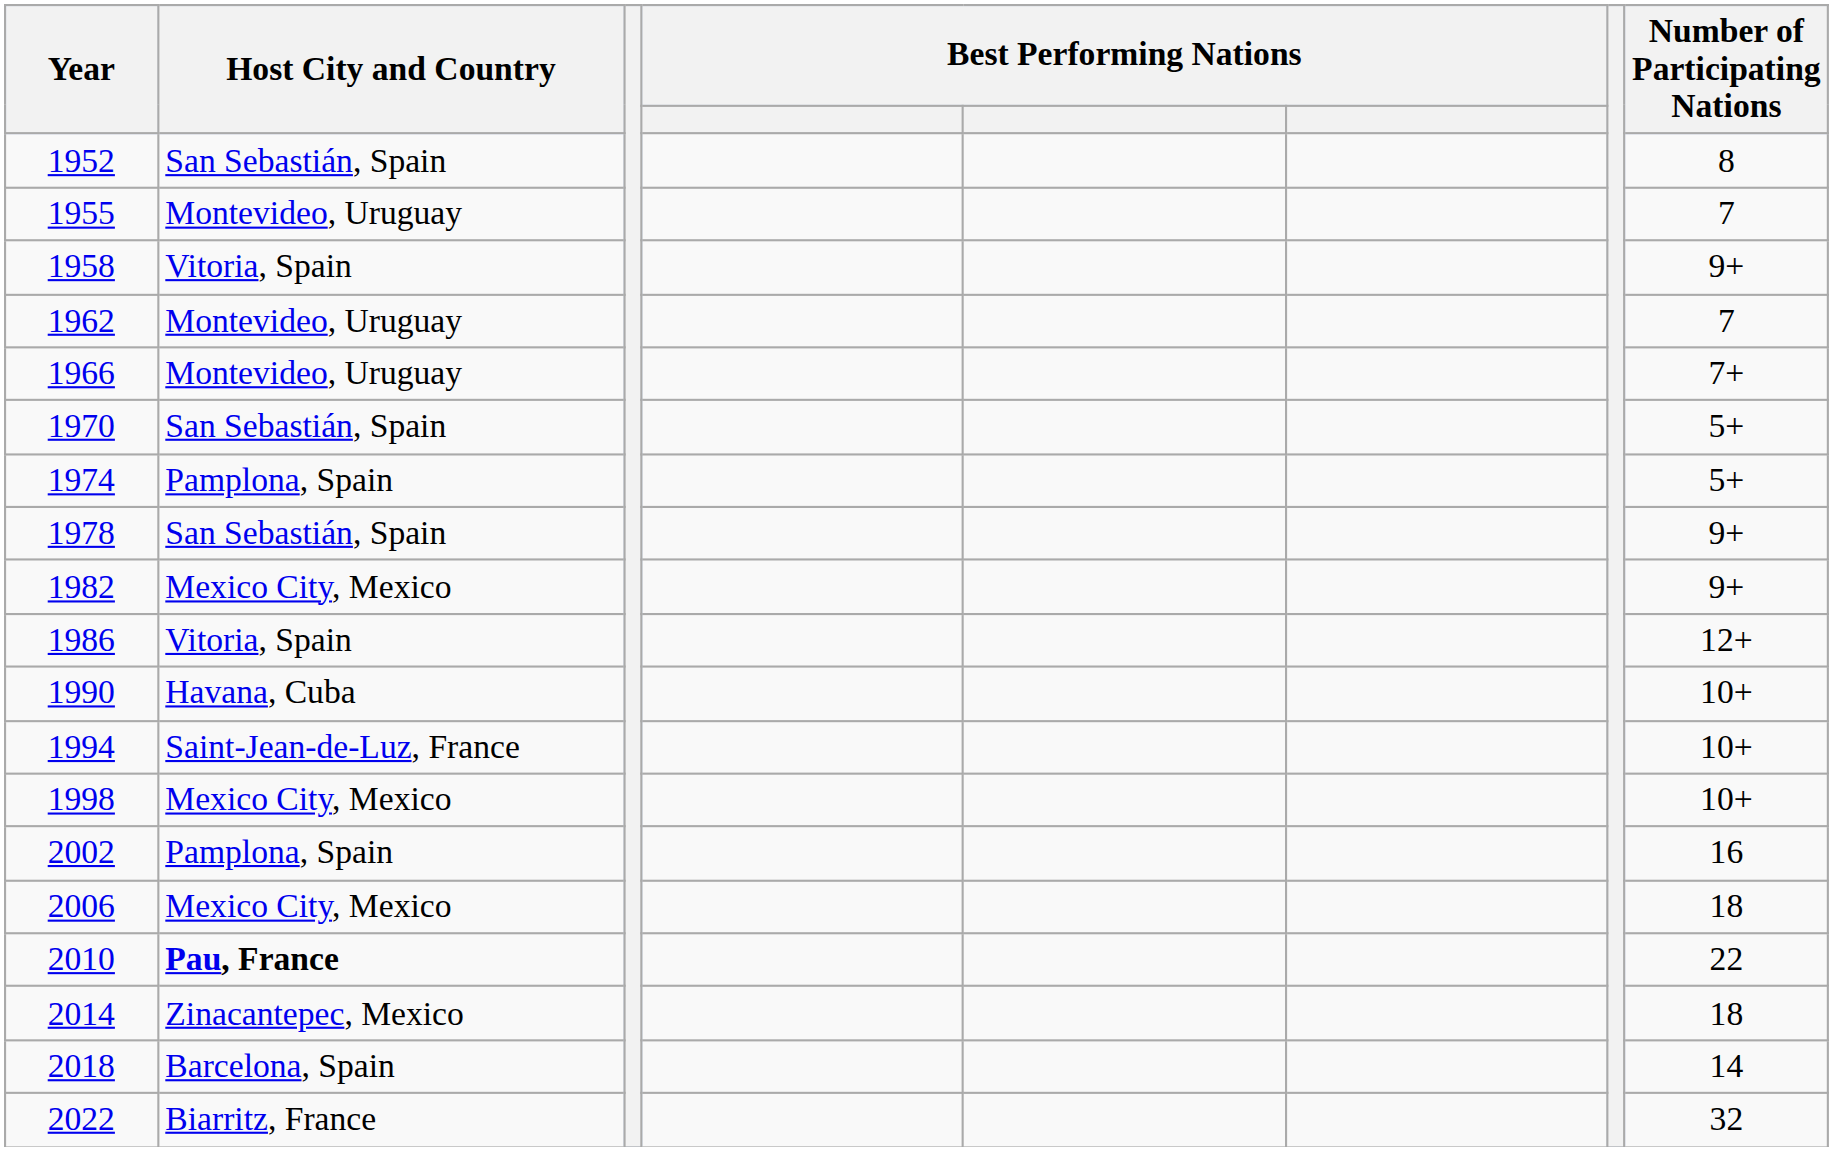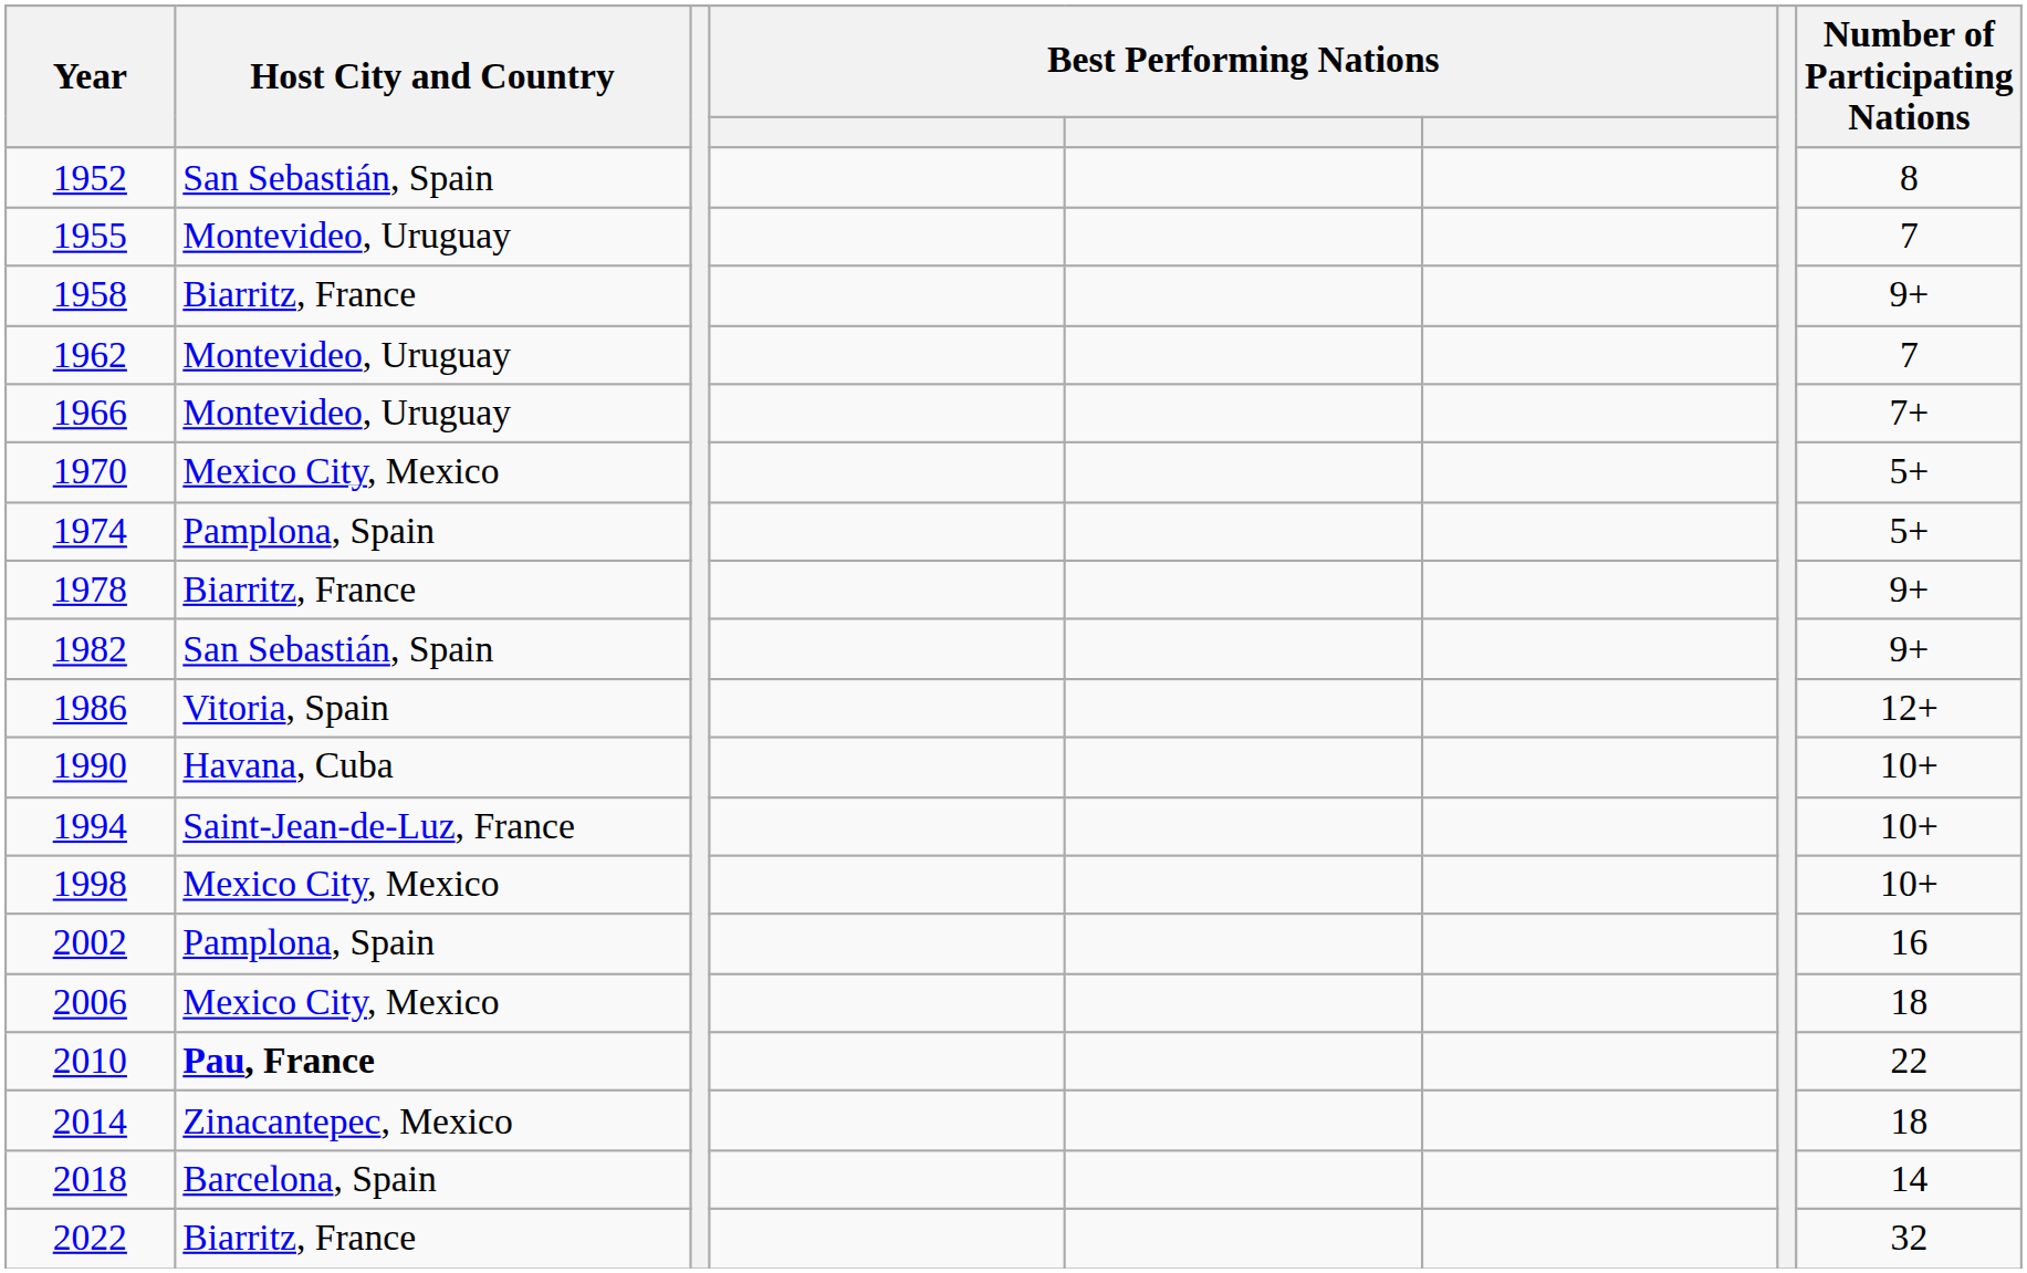 <table class="wikitable" style="width: 100%; max-width: 23cm; text-align: center">
 <tr bgcolor=#c1d8ff>
 <th rowspan=2 width=9% style="text-align: center;">Year</th>
 <th rowspan=2 width=28%>Host City and Country</th>
 <th width=1% rowspan=21 bgcolor=ffffff></th>
 <th colspan=3>Best Performing Nations</th>
 <th width=1% rowspan=21 bgcolor=ffffff></th>
 <th rowspan=2 width=5%>Number of Participating Nations</th>
 </tr>
 <tr bgcolor=#efefef>
 <th width=20%></th>
 <th width=20%></th>
 <th width=20%></th>
 </tr>
 <tr>
 <td><a href='#'>1952</a></td>
 <td style="text-align: left"> <a href='#'>San Sebastián</a>, Spain</td>
 <td></td>
 <td></td>
 <td></td>
 <td>8</td>
 </tr>
 <tr>
 <td><a href='#'>1955</a></td>
 <td style="text-align: left"> <a href='#'>Montevideo</a>, Uruguay</td>
 <td></td>
 <td></td>
 <td></td>
 <td>7</td>
 </tr>
 <tr>
 <td><a href='#'>1958</a></td>
-<td style="text-align: left"> <a href='#'>Vitoria</a>, Spain</td>
+<td style="text-align: left"> <a href='#'>Biarritz</a>, France</td>
 <td></td>
 <td></td>
 <td></td>
 <td>9+</td>
 </tr>
 <tr>
 <td><a href='#'>1962</a></td>
 <td style="text-align: left"> <a href='#'>Montevideo</a>, Uruguay</td>
 <td></td>
 <td></td>
 <td></td>
 <td>7</td>
 </tr>
 <tr>
 <td><a href='#'>1966</a></td>
 <td style="text-align: left"> <a href='#'>Montevideo</a>, Uruguay</td>
 <td></td>
 <td></td>
 <td></td>
 <td>7+</td>
 </tr>
 <tr>
 <td><a href='#'>1970</a></td>
-<td style="text-align: left"> <a href='#'>San Sebastián</a>, Spain</td>
+<td style="text-align: left"> <a href='#'>Mexico City</a>, Mexico</td>
 <td></td>
 <td></td>
 <td></td>
 <td>5+</td>
 </tr>
 <tr>
 <td><a href='#'>1974</a></td>
 <td style="text-align: left"> <a href='#'>Pamplona</a>, Spain</td>
 <td></td>
 <td></td>
 <td></td>
 <td>5+</td>
 </tr>
 <tr>
 <td><a href='#'>1978</a></td>
-<td style="text-align: left"> <a href='#'>San Sebastián</a>, Spain</td>
+<td style="text-align: left"> <a href='#'>Biarritz</a>, France</td>
 <td></td>
 <td></td>
 <td></td>
 <td>9+</td>
 </tr>
 <tr>
 <td><a href='#'>1982</a></td>
-<td style="text-align: left"> <a href='#'>Mexico City</a>, Mexico</td>
+<td style="text-align: left"> <a href='#'>San Sebastián</a>, Spain</td>
 <td></td>
 <td></td>
 <td></td>
 <td>9+</td>
 </tr>
 <tr>
 <td><a href='#'>1986</a></td>
 <td style="text-align: left"> <a href='#'>Vitoria</a>, Spain</td>
 <td></td>
 <td></td>
 <td></td>
 <td>12+</td>
 </tr>
 <tr>
 <td><a href='#'>1990</a></td>
 <td style="text-align: left"> <a href='#'>Havana</a>, Cuba</td>
 <td></td>
 <td></td>
 <td></td>
 <td>10+</td>
 </tr>
 <tr>
 <td><a href='#'>1994</a></td>
 <td style="text-align: left"> <a href='#'>Saint-Jean-de-Luz</a>, France</td>
 <td></td>
 <td></td>
 <td></td>
 <td>10+</td>
 </tr>
 <tr>
 <td><a href='#'>1998</a></td>
 <td style="text-align: left"> <a href='#'>Mexico City</a>, Mexico</td>
 <td></td>
 <td></td>
 <td></td>
 <td>10+</td>
 </tr>
 <tr>
 <td><a href='#'>2002</a></td>
 <td style="text-align: left"> <a href='#'>Pamplona</a>, Spain</td>
 <td></td>
 <td></td>
 <td></td>
 <td>16</td>
 </tr>
 <tr>
 <td><a href='#'>2006</a></td>
 <td style="text-align: left"> <a href='#'>Mexico City</a>, Mexico</td>
 <td></td>
 <td></td>
 <td></td>
 <td>18</td>
 </tr>
 <tr>
 <td><a href='#'>2010</a></td>
 <td style="text-align: left"><strong> <a href='#'>Pau</a>, France</strong></td>
 <td></td>
 <td></td>
 <td></td>
 <td>22</td>
 </tr>
 <tr>
 <td><a href='#'>2014</a></td>
 <td style="text-align: left"> <a href='#'>Zinacantepec</a>, Mexico</td>
 <td></td>
 <td></td>
 <td></td>
 <td>18</td>
 </tr>
 <tr>
 <td><a href='#'>2018</a></td>
 <td style="text-align: left"> <a href='#'>Barcelona</a>, Spain</td>
 <td></td>
 <td></td>
 <td></td>
 <td>14</td>
 </tr>
 <tr>
 <td><a href='#'>2022</a></td>
 <td style="text-align: left"> <a href='#'>Biarritz</a>, France</td>
 <td></td>
 <td></td>
 <td></td>
 <td>32</td>
 </tr>
 </table>
